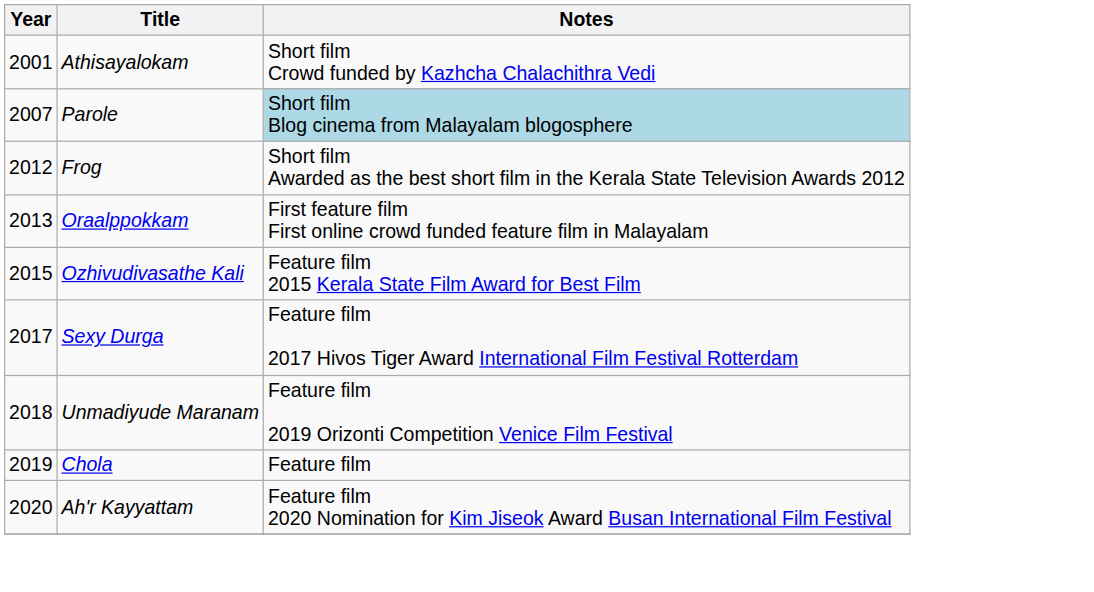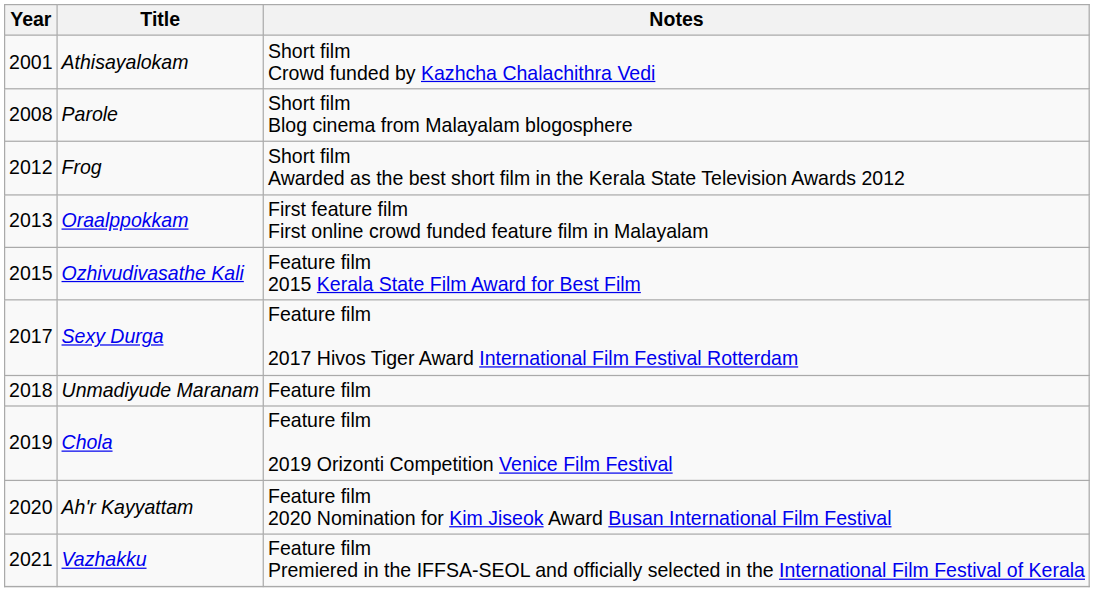 <table class="wikitable sortable">
 <tr>
 <th>Year</th>
 <th>Title</th>
 <th class="unsortable">Notes</th>
 </tr>
 <tr>
 <td>2001</td>
 <td><em>Athisayalokam</em></td>
 <td>Short film <br> Crowd funded by <a href='#'>Kazhcha Chalachithra Vedi</a></td>
 </tr>
 <tr>
-<td>2007</td>
+<td>2008</td>
 <td><em>Parole</em></td>
-<td style="background: lightblue;">Short film <br> Blog cinema from Malayalam blogosphere </td>
+<td>Short film <br> Blog cinema from Malayalam blogosphere </td>
 </tr>
 <tr>
 <td>2012</td>
 <td><em>Frog</em></td>
 <td>Short film <br> Awarded as the best short film in the Kerala State Television Awards 2012 </td>
 </tr>
 <tr>
 <td>2013</td>
 <td><em><a href='#'>Oraalppokkam</a></em></td>
 <td>First feature film <br> First online crowd funded feature film in Malayalam</td>
 </tr>
 <tr>
 <td>2015</td>
 <td><em><a href='#'>Ozhivudivasathe Kali</a></em></td>
 <td>Feature film <br>2015 <a href='#'>Kerala State Film Award for Best Film</a></td>
 </tr>
 <tr>
 <td>2017</td>
 <td><em><a href='#'>Sexy Durga</a></em></td>
 <td>Feature film <br>  <br>2017 Hivos Tiger Award <a href='#'>International Film Festival Rotterdam</a></td>
 </tr>
 <tr>
 <td>2018</td>
 <td><em>Unmadiyude Maranam</em></td>
-<td>Feature film <br>  <br> 2019 Orizonti Competition <a href='#'>Venice Film Festival</a></td>
+<td>Feature film <br> </td>
 </tr>
 <tr>
 <td>2019</td>
 <td><a href='#'><em>Chola</em></a></td>
-<td>Feature film <br> </td>
+<td>Feature film <br>  <br> 2019 Orizonti Competition <a href='#'>Venice Film Festival</a></td>
 </tr>
 <tr>
 <td>2020</td>
 <td><em>Ah'r Kayyattam</em></td>
 <td>Feature film <br> 2020 Nomination for <a href='#'>Kim Jiseok</a> Award <a href='#'>Busan International Film Festival</a></td>
 </tr>
 <tr>
+<td>2021</td>
+<td><em><a href='#'>Vazhakku</a></em></td>
+<td>Feature film <br>  Premiered in the IFFSA-SEOL  and officially selected in the <a href='#'>International Film Festival of Kerala</a></td>
+</tr>
+<tr>
 </tr>
 </table>
